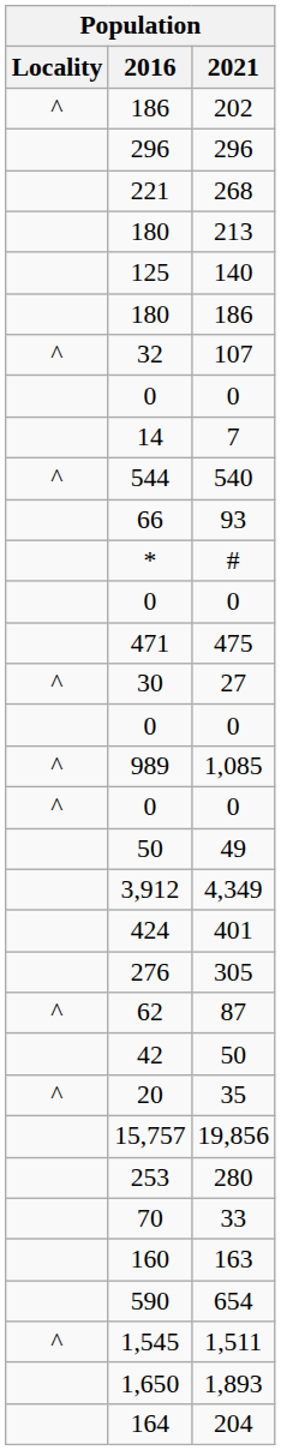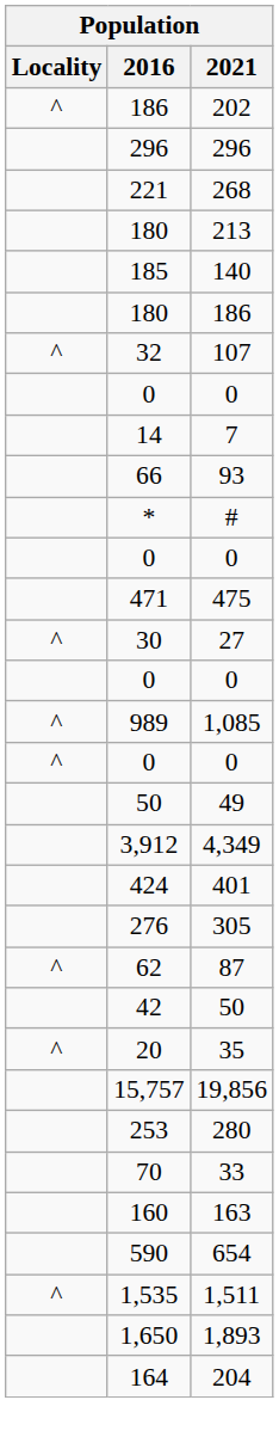 <table class="wikitable" style="text-align:center;">
 <tr>
 <th colspan="3" style="text-align:center;  font-weight:bold">Population</th>
 </tr>
 <tr>
 <th style="text-align:center; background:  font-weight:bold">Locality</th>
 <th style="text-align:center; background:  font-weight:bold"><strong>2016</strong></th>
 <th style="text-align:center; background:  font-weight:bold"><strong>2021</strong></th>
 </tr>
 <tr>
 <td>^</td>
 <td>186</td>
 <td>202</td>
 </tr>
 <tr>
 <td></td>
 <td>296</td>
 <td>296</td>
 </tr>
 <tr>
 <td></td>
 <td>221</td>
 <td>268</td>
 </tr>
 <tr>
 <td></td>
 <td>180</td>
 <td>213</td>
 </tr>
 <tr>
 <td></td>
-<td>125</td>
+<td>185</td>
 <td>140</td>
 </tr>
 <tr>
 <td></td>
 <td>180</td>
 <td>186</td>
 </tr>
 <tr>
 <td>^</td>
 <td>32</td>
 <td>107</td>
 </tr>
 <tr>
 <td></td>
 <td>0</td>
 <td>0</td>
 </tr>
 <tr>
 <td></td>
 <td>14</td>
 <td>7</td>
-</tr>
-<tr>
-<td>^</td>
-<td>544</td>
-<td>540</td>
 </tr>
 <tr>
 <td></td>
 <td>66</td>
 <td>93</td>
 </tr>
 <tr>
 <td></td>
 <td>*</td>
 <td>#</td>
 </tr>
 <tr>
 <td></td>
 <td>0</td>
 <td>0</td>
 </tr>
 <tr>
 <td></td>
 <td>471</td>
 <td>475</td>
 </tr>
 <tr>
 <td>^</td>
 <td>30</td>
 <td>27</td>
 </tr>
 <tr>
 <td></td>
 <td>0</td>
 <td>0</td>
 </tr>
 <tr>
 <td>^</td>
 <td>989</td>
 <td>1,085</td>
 </tr>
 <tr>
 <td>^</td>
 <td>0</td>
 <td>0</td>
 </tr>
 <tr>
 <td></td>
 <td>50</td>
 <td>49</td>
 </tr>
 <tr>
 <td></td>
 <td>3,912</td>
 <td>4,349</td>
 </tr>
 <tr>
 <td></td>
 <td>424</td>
 <td>401</td>
 </tr>
 <tr>
 <td></td>
 <td>276</td>
 <td>305</td>
 </tr>
 <tr>
 <td>^</td>
 <td>62</td>
 <td>87</td>
 </tr>
 <tr>
 <td></td>
 <td>42</td>
 <td>50</td>
 </tr>
 <tr>
 <td>^</td>
 <td>20</td>
 <td>35</td>
 </tr>
 <tr>
 <td></td>
 <td>15,757</td>
 <td>19,856</td>
 </tr>
 <tr>
 <td></td>
 <td>253</td>
 <td>280</td>
 </tr>
 <tr>
 <td></td>
 <td>70</td>
 <td>33</td>
 </tr>
 <tr>
 <td></td>
 <td>160</td>
 <td>163</td>
 </tr>
 <tr>
 <td></td>
 <td>590</td>
 <td>654</td>
 </tr>
 <tr>
 <td>^</td>
-<td>1,545</td>
+<td>1,535</td>
 <td>1,511</td>
 </tr>
 <tr>
 <td></td>
 <td>1,650</td>
 <td>1,893</td>
 </tr>
 <tr>
 <td></td>
 <td>164</td>
 <td>204</td>
 </tr>
 </table>
